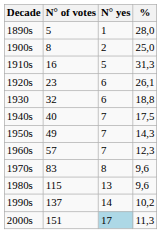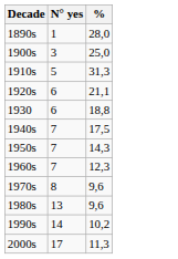 <table class="wikitable">
 <tr>
 <th>Decade</th>
-<th>N° of votes</th>
 <th>N° yes</th>
 <th>%</th>
 </tr>
 <tr>
 <td>1890s</td>
-<td>5</td>
 <td>1</td>
 <td>28,0</td>
 </tr>
 <tr>
 <td>1900s</td>
-<td>8</td>
-<td>2</td>
+<td>3</td>
 <td>25,0</td>
 </tr>
 <tr>
 <td>1910s</td>
-<td>16</td>
 <td>5</td>
 <td>31,3</td>
 </tr>
 <tr>
 <td>1920s</td>
-<td>23</td>
 <td>6</td>
-<td>26,1</td>
+<td>21,1</td>
 </tr>
 <tr>
 <td>1930</td>
-<td>32</td>
 <td>6</td>
 <td>18,8</td>
 </tr>
 <tr>
 <td>1940s</td>
-<td>40</td>
 <td>7</td>
 <td>17,5</td>
 </tr>
 <tr>
 <td>1950s</td>
-<td>49</td>
 <td>7</td>
 <td>14,3</td>
 </tr>
 <tr>
 <td>1960s</td>
-<td>57</td>
 <td>7</td>
 <td>12,3</td>
 </tr>
 <tr>
 <td>1970s</td>
-<td>83</td>
 <td>8</td>
 <td>9,6</td>
 </tr>
 <tr>
 <td>1980s</td>
-<td>115</td>
 <td>13</td>
 <td>9,6</td>
 </tr>
 <tr>
 <td>1990s</td>
-<td>137</td>
 <td>14</td>
 <td>10,2</td>
 </tr>
 <tr>
 <td>2000s</td>
-<td>151</td>
-<td style="background: lightblue;">17</td>
+<td>17</td>
 <td>11,3</td>
 </tr>
 </table>
